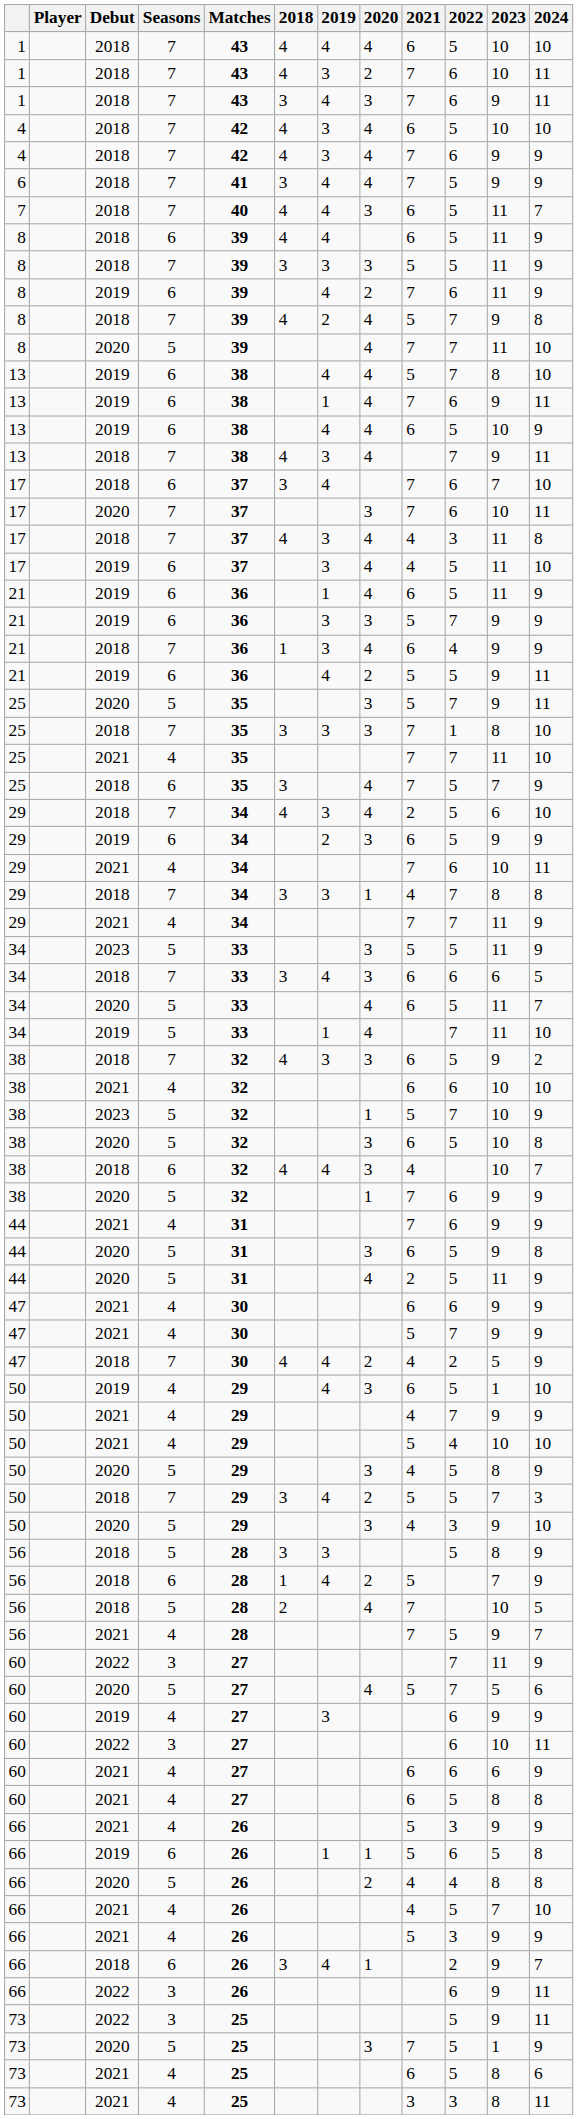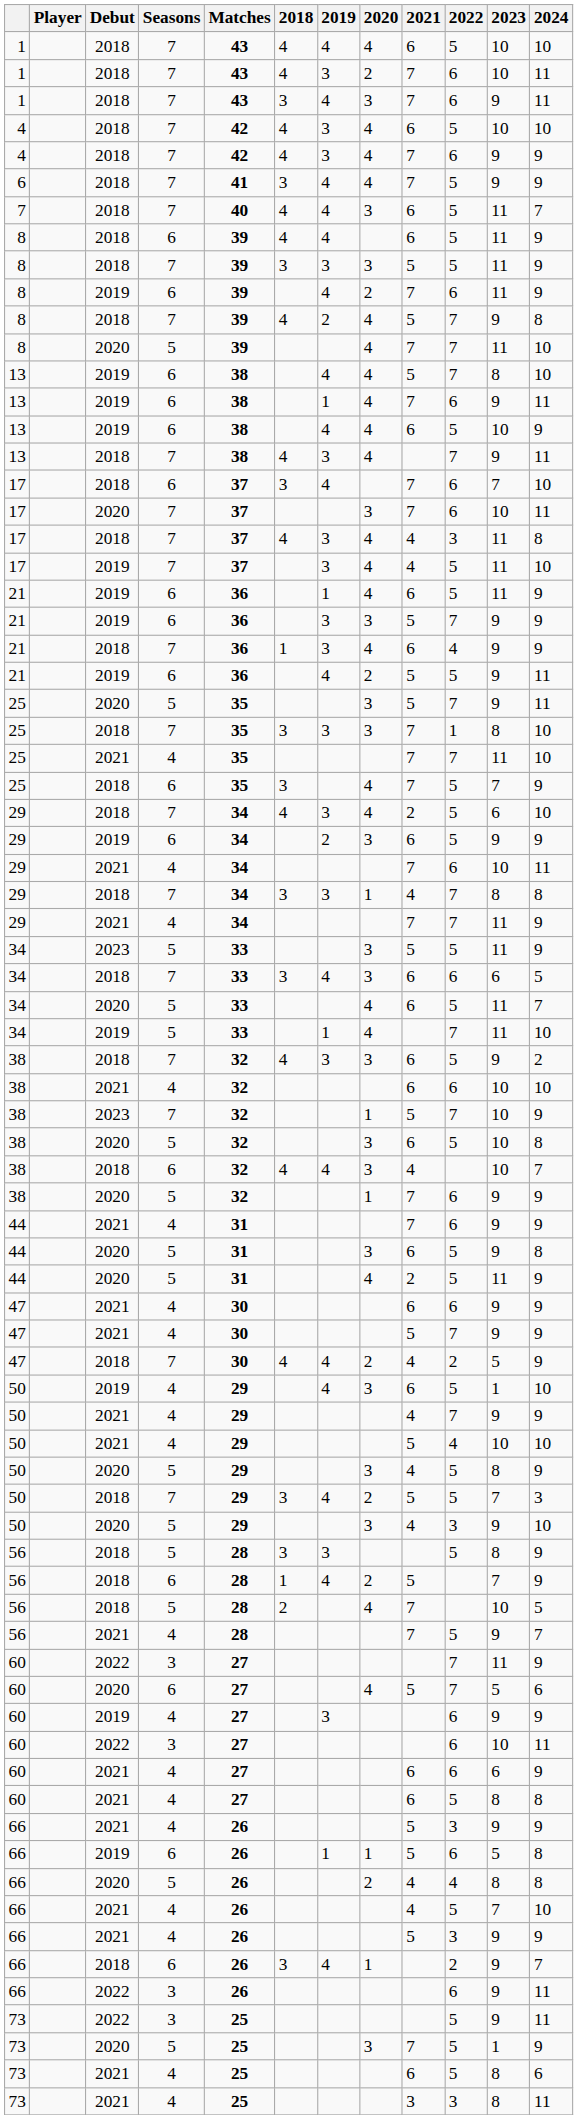 <table class="wikitable sortable" style="text-align:center;">
 <tr>
 <th></th>
 <th>Player</th>
 <th>Debut</th>
 <th>Seasons</th>
 <th>Matches</th>
 <th>2018</th>
 <th>2019</th>
 <th>2020</th>
 <th>2021</th>
 <th>2022</th>
 <th>2023</th>
 <th>2024</th>
 </tr>
 <tr>
 <td align=right>1</td>
 <td align=left></td>
 <td>2018</td>
 <td>7</td>
 <td><strong>43</strong></td>
 <td align=left> 4</td>
 <td align=left> 4</td>
 <td align=left> 4</td>
 <td align=left> 6</td>
 <td align=left> 5</td>
 <td align=left> 10</td>
 <td align=left> 10</td>
 </tr>
 <tr>
 <td align=right>1</td>
 <td align=left></td>
 <td>2018</td>
 <td>7</td>
 <td><strong>43</strong></td>
 <td align=left> 4</td>
 <td align=left> 3</td>
 <td align=left> 2</td>
 <td align=left> 7</td>
 <td align=left> 6</td>
 <td align=left> 10</td>
 <td align=left> 11</td>
 </tr>
 <tr>
 <td align=right>1</td>
 <td align=left></td>
 <td>2018</td>
 <td>7</td>
 <td><strong>43</strong></td>
 <td align=left> 3</td>
 <td align=left> 4</td>
 <td align=left> 3</td>
 <td align=left> 7</td>
 <td align=left> 6</td>
 <td align=left> 9</td>
 <td align=left> 11</td>
 </tr>
 <tr>
 <td align=right>4</td>
 <td align=left></td>
 <td>2018</td>
 <td>7</td>
 <td><strong>42</strong></td>
 <td align=left> 4</td>
 <td align=left> 3</td>
 <td align=left> 4</td>
 <td align=left> 6</td>
 <td align=left> 5</td>
 <td align=left> 10</td>
 <td align=left> 10</td>
 </tr>
 <tr>
 <td align=right>4</td>
 <td align=left></td>
 <td>2018</td>
 <td>7</td>
 <td><strong>42</strong></td>
 <td align=left> 4</td>
 <td align=left> 3</td>
 <td align=left> 4</td>
 <td align=left> 7</td>
 <td align=left> 6</td>
 <td align=left> 9</td>
 <td align=left> 9</td>
 </tr>
 <tr>
 <td align=right>6</td>
 <td align=left></td>
 <td>2018</td>
 <td>7</td>
 <td><strong>41</strong></td>
 <td align=left> 3</td>
 <td align=left> 4</td>
 <td align=left> 4</td>
 <td align=left> 7</td>
 <td align=left> 5</td>
 <td align=left> 9</td>
 <td align=left> 9</td>
 </tr>
 <tr>
 <td align=right>7</td>
 <td align=left></td>
 <td>2018</td>
 <td>7</td>
 <td><strong>40</strong></td>
 <td align=left> 4</td>
 <td align=left> 4</td>
 <td align=left> 3</td>
 <td align=left> 6</td>
 <td align=left> 5</td>
 <td align=left> 11</td>
 <td align=left> 7</td>
 </tr>
 <tr>
 <td align=right>8</td>
 <td align=left></td>
 <td>2018</td>
 <td>6</td>
 <td><strong>39</strong></td>
 <td align=left> 4</td>
 <td align=left> 4</td>
 <td></td>
 <td align=left> 6</td>
 <td align=left> 5</td>
 <td align=left> 11</td>
 <td align=left> 9</td>
 </tr>
 <tr>
 <td align=right>8</td>
 <td align=left></td>
 <td>2018</td>
 <td>7</td>
 <td><strong>39</strong></td>
 <td align=left> 3</td>
 <td align=left> 3</td>
 <td align=left> 3</td>
 <td align=left> 5</td>
 <td align=left> 5</td>
 <td align=left> 11</td>
 <td align=left> 9</td>
 </tr>
 <tr>
 <td align=right>8</td>
 <td align=left></td>
 <td>2019</td>
 <td>6</td>
 <td><strong>39</strong></td>
 <td></td>
 <td align=left> 4</td>
 <td align=left> 2</td>
 <td align=left> 7</td>
 <td align=left> 6</td>
 <td align=left> 11</td>
 <td align=left> 9</td>
 </tr>
 <tr>
 <td align=right>8</td>
 <td align=left></td>
 <td>2018</td>
 <td>7</td>
 <td><strong>39</strong></td>
 <td align=left> 4</td>
 <td align=left> 2</td>
 <td align=left> 4</td>
 <td align=left> 5</td>
 <td align=left> 7</td>
 <td align=left> 9</td>
 <td align=left> 8</td>
 </tr>
 <tr>
 <td align=right>8</td>
 <td align=left></td>
 <td>2020</td>
 <td>5</td>
 <td><strong>39</strong></td>
 <td></td>
 <td></td>
 <td align=left> 4</td>
 <td align=left> 7</td>
 <td align=left> 7</td>
 <td align=left> 11</td>
 <td align=left> 10</td>
 </tr>
 <tr>
 <td align=right>13</td>
 <td align=left></td>
 <td>2019</td>
 <td>6</td>
 <td><strong>38</strong></td>
 <td></td>
 <td align=left> 4</td>
 <td align=left> 4</td>
 <td align=left> 5</td>
 <td align=left> 7</td>
 <td align=left> 8</td>
 <td align=left> 10</td>
 </tr>
 <tr>
 <td align=right>13</td>
 <td align=left></td>
 <td>2019</td>
 <td>6</td>
 <td><strong>38</strong></td>
 <td></td>
 <td align=left> 1</td>
 <td align=left> 4</td>
 <td align=left> 7</td>
 <td align=left> 6</td>
 <td align=left> 9</td>
 <td align=left> 11</td>
 </tr>
 <tr>
 <td align=right>13</td>
 <td align=left></td>
 <td>2019</td>
 <td>6</td>
 <td><strong>38</strong></td>
 <td></td>
 <td align=left> 4</td>
 <td align=left> 4</td>
 <td align=left> 6</td>
 <td align=left> 5</td>
 <td align=left> 10</td>
 <td align=left> 9</td>
 </tr>
 <tr>
 <td align=right>13</td>
 <td align=left></td>
 <td>2018</td>
 <td>7</td>
 <td><strong>38</strong></td>
 <td align=left> 4</td>
 <td align=left> 3</td>
 <td align=left> 4</td>
 <td></td>
 <td align=left> 7</td>
 <td align=left> 9</td>
 <td align=left> 11</td>
 </tr>
 <tr>
 <td align=right>17</td>
 <td align=left></td>
 <td>2018</td>
 <td>6</td>
 <td><strong>37</strong></td>
 <td align=left> 3</td>
 <td align=left> 4</td>
 <td></td>
 <td align=left> 7</td>
 <td align=left> 6</td>
 <td align=left> 7</td>
 <td align=left> 10</td>
 </tr>
 <tr>
 <td align=right>17</td>
 <td align=left></td>
 <td>2020</td>
 <td>7</td>
 <td><strong>37</strong></td>
 <td></td>
 <td></td>
 <td align=left> 3</td>
 <td align=left> 7</td>
 <td align=left> 6</td>
 <td align=left> 10</td>
 <td align=left> 11</td>
 </tr>
 <tr>
 <td align=right>17</td>
 <td align=left></td>
 <td>2018</td>
 <td>7</td>
 <td><strong>37</strong></td>
 <td align=left> 4</td>
 <td align=left> 3</td>
 <td align=left> 4</td>
 <td align=left> 4</td>
 <td align=left> 3</td>
 <td align=left> 11</td>
 <td align=left> 8</td>
 </tr>
 <tr>
 <td align=right>17</td>
 <td align=left></td>
 <td>2019</td>
-<td>6</td>
+<td>7</td>
 <td><strong>37</strong></td>
 <td></td>
 <td align=left> 3</td>
 <td align=left> 4</td>
 <td align=left> 4</td>
 <td align=left> 5</td>
 <td align=left> 11</td>
 <td align=left> 10</td>
 </tr>
 <tr>
 <td align=right>21</td>
 <td align=left></td>
 <td>2019</td>
 <td>6</td>
 <td><strong>36</strong></td>
 <td></td>
 <td align=left> 1</td>
 <td align=left> 4</td>
 <td align=left> 6</td>
 <td align=left> 5</td>
 <td align=left> 11</td>
 <td align=left> 9</td>
 </tr>
 <tr>
 <td align=right>21</td>
 <td align=left></td>
 <td>2019</td>
 <td>6</td>
 <td><strong>36</strong></td>
 <td></td>
 <td align=left> 3</td>
 <td align=left> 3</td>
 <td align=left> 5</td>
 <td align=left> 7</td>
 <td align=left> 9</td>
 <td align=left> 9</td>
 </tr>
 <tr>
 <td align=right>21</td>
 <td align=left></td>
 <td>2018</td>
 <td>7</td>
 <td><strong>36</strong></td>
 <td align=left> 1</td>
 <td align=left> 3</td>
 <td align=left> 4</td>
 <td align=left> 6</td>
 <td align=left> 4</td>
 <td align=left> 9</td>
 <td align=left> 9</td>
 </tr>
 <tr>
 <td align=right>21</td>
 <td align=left></td>
 <td>2019</td>
 <td>6</td>
 <td><strong>36</strong></td>
 <td></td>
 <td align=left> 4</td>
 <td align=left> 2</td>
 <td align=left> 5</td>
 <td align=left> 5</td>
 <td align=left> 9</td>
 <td align=left> 11</td>
 </tr>
 <tr>
 <td align=right>25</td>
 <td align=left></td>
 <td>2020</td>
 <td>5</td>
 <td><strong>35</strong></td>
 <td></td>
 <td></td>
 <td align=left> 3</td>
 <td align=left> 5</td>
 <td align=left> 7</td>
 <td align=left> 9</td>
 <td align=left> 11</td>
 </tr>
 <tr>
 <td align=right>25</td>
 <td align=left></td>
 <td>2018</td>
 <td>7</td>
 <td><strong>35</strong></td>
 <td align=left> 3</td>
 <td align=left> 3</td>
 <td align=left> 3</td>
 <td align=left> 7</td>
 <td align=left> 1</td>
 <td align=left> 8</td>
 <td align=left> 10</td>
 </tr>
 <tr>
 <td align=right>25</td>
 <td align=left></td>
 <td>2021</td>
 <td>4</td>
 <td><strong>35</strong></td>
 <td></td>
 <td></td>
 <td></td>
 <td align=left> 7</td>
 <td align=left> 7</td>
 <td align=left> 11</td>
 <td align=left> 10</td>
 </tr>
 <tr>
 <td align=right>25</td>
 <td align=left></td>
 <td>2018</td>
 <td>6</td>
 <td><strong>35</strong></td>
 <td align=left> 3</td>
 <td></td>
 <td align=left> 4</td>
 <td align=left> 7</td>
 <td align=left> 5</td>
 <td align=left> 7</td>
 <td align=left> 9</td>
 </tr>
 <tr>
 <td align=right>29</td>
 <td align=left></td>
 <td>2018</td>
 <td>7</td>
 <td><strong>34</strong></td>
 <td align=left> 4</td>
 <td align=left> 3</td>
 <td align=left> 4</td>
 <td align=left> 2</td>
 <td align=left> 5</td>
 <td align=left> 6</td>
 <td align=left> 10</td>
 </tr>
 <tr>
 <td align=right>29</td>
 <td align=left></td>
 <td>2019</td>
 <td>6</td>
 <td><strong>34</strong></td>
 <td></td>
 <td align=left> 2</td>
 <td align=left> 3</td>
 <td align=left> 6</td>
 <td align=left> 5</td>
 <td align=left> 9</td>
 <td align=left> 9</td>
 </tr>
 <tr>
 <td align=right>29</td>
 <td align=left></td>
 <td>2021</td>
 <td>4</td>
 <td><strong>34</strong></td>
 <td></td>
 <td></td>
 <td></td>
 <td align=left> 7</td>
 <td align=left> 6</td>
 <td align=left> 10</td>
 <td align=left> 11</td>
 </tr>
 <tr>
 <td align=right>29</td>
 <td align=left></td>
 <td>2018</td>
 <td>7</td>
 <td><strong>34</strong></td>
 <td align=left> 3</td>
 <td align=left> 3</td>
 <td align=left> 1</td>
 <td align=left> 4</td>
 <td align=left> 7</td>
 <td align=left> 8</td>
 <td align=left> 8</td>
 </tr>
 <tr>
 <td align=right>29</td>
 <td align=left></td>
 <td>2021</td>
 <td>4</td>
 <td><strong>34</strong></td>
 <td></td>
 <td></td>
 <td></td>
 <td align=left> 7</td>
 <td align=left> 7</td>
 <td align=left> 11</td>
 <td align=left> 9</td>
 </tr>
 <tr>
 <td align=right>34</td>
 <td align=left></td>
 <td>2023</td>
 <td>5</td>
 <td><strong>33</strong></td>
 <td></td>
 <td></td>
 <td align=left> 3</td>
 <td align=left> 5</td>
 <td align=left> 5</td>
 <td align=left> 11</td>
 <td align=left> 9</td>
 </tr>
 <tr>
 <td align=right>34</td>
 <td align=left></td>
 <td>2018</td>
 <td>7</td>
 <td><strong>33</strong></td>
 <td align=left> 3</td>
 <td align=left> 4</td>
 <td align=left> 3</td>
 <td align=left> 6</td>
 <td align=left> 6</td>
 <td align=left> 6</td>
 <td align=left> 5</td>
 </tr>
 <tr>
 <td align=right>34</td>
 <td align=left></td>
 <td>2020</td>
 <td>5</td>
 <td><strong>33</strong></td>
 <td></td>
 <td></td>
 <td align=left> 4</td>
 <td align=left> 6</td>
 <td align=left> 5</td>
 <td align=left> 11</td>
 <td align=left> 7</td>
 </tr>
 <tr>
 <td align=right>34</td>
 <td align=left></td>
 <td>2019</td>
 <td>5</td>
 <td><strong>33</strong></td>
 <td></td>
 <td align=left> 1</td>
 <td align=left> 4</td>
 <td></td>
 <td align=left> 7</td>
 <td align=left> 11</td>
 <td align=left> 10</td>
 </tr>
 <tr>
 <td align=right>38</td>
 <td align=left></td>
 <td>2018</td>
 <td>7</td>
 <td><strong>32</strong></td>
 <td align=left> 4</td>
 <td align=left> 3</td>
 <td align=left> 3</td>
 <td align=left> 6</td>
 <td align=left> 5</td>
 <td align=left> 9</td>
 <td align=left> 2</td>
 </tr>
 <tr>
 <td align=right>38</td>
 <td align=left></td>
 <td>2021</td>
 <td>4</td>
 <td><strong>32</strong></td>
 <td></td>
 <td></td>
 <td></td>
 <td align=left> 6</td>
 <td align=left> 6</td>
 <td align=left> 10</td>
 <td align=left> 10</td>
 </tr>
 <tr>
 <td align=right>38</td>
 <td align=left></td>
 <td>2023</td>
-<td>5</td>
+<td>7</td>
 <td><strong>32</strong></td>
 <td></td>
 <td></td>
 <td align=left> 1</td>
 <td align=left> 5</td>
 <td align=left> 7</td>
 <td align=left> 10</td>
 <td align=left> 9</td>
 </tr>
 <tr>
 <td align=right>38</td>
 <td align=left></td>
 <td>2020</td>
 <td>5</td>
 <td><strong>32</strong></td>
 <td></td>
 <td></td>
 <td align=left> 3</td>
 <td align=left> 6</td>
 <td align=left> 5</td>
 <td align=left> 10</td>
 <td align=left> 8</td>
 </tr>
 <tr>
 <td align=right>38</td>
 <td align=left></td>
 <td>2018</td>
 <td>6</td>
 <td><strong>32</strong></td>
 <td align=left> 4</td>
 <td align=left> 4</td>
 <td align=left> 3</td>
 <td align=left> 4</td>
 <td></td>
 <td align=left> 10</td>
 <td align=left> 7</td>
 </tr>
 <tr>
 <td align=right>38</td>
 <td align=left></td>
 <td>2020</td>
 <td>5</td>
 <td><strong>32</strong></td>
 <td></td>
 <td></td>
 <td align=left> 1</td>
 <td align=left> 7</td>
 <td align=left> 6</td>
 <td align=left> 9</td>
 <td align=left> 9</td>
 </tr>
 <tr>
 <td align=right>44</td>
 <td align=left></td>
 <td>2021</td>
 <td>4</td>
 <td><strong>31</strong></td>
 <td></td>
 <td></td>
 <td></td>
 <td align=left> 7</td>
 <td align=left> 6</td>
 <td align=left> 9</td>
 <td align=left> 9</td>
 </tr>
 <tr>
 <td align=right>44</td>
 <td align=left></td>
 <td>2020</td>
 <td>5</td>
 <td><strong>31</strong></td>
 <td></td>
 <td></td>
 <td align=left> 3</td>
 <td align=left> 6</td>
 <td align=left> 5</td>
 <td align=left> 9</td>
 <td align=left> 8</td>
 </tr>
 <tr>
 <td align=right>44</td>
 <td align=left></td>
 <td>2020</td>
 <td>5</td>
 <td><strong>31</strong></td>
 <td></td>
 <td></td>
 <td align=left> 4</td>
 <td align=left> 2</td>
 <td align=left> 5</td>
 <td align=left> 11</td>
 <td align=left> 9</td>
 </tr>
 <tr>
 <td align=right>47</td>
 <td align=left></td>
 <td>2021</td>
 <td>4</td>
 <td><strong>30</strong></td>
 <td></td>
 <td></td>
 <td></td>
 <td align=left> 6</td>
 <td align=left> 6</td>
 <td align=left> 9</td>
 <td align=left> 9</td>
 </tr>
 <tr>
 <td align=right>47</td>
 <td align=left></td>
 <td>2021</td>
 <td>4</td>
 <td><strong>30</strong></td>
 <td></td>
 <td></td>
 <td></td>
 <td align=left> 5</td>
 <td align=left> 7</td>
 <td align=left> 9</td>
 <td align=left> 9</td>
 </tr>
 <tr>
 <td align=right>47</td>
 <td align=left></td>
 <td>2018</td>
 <td>7</td>
 <td><strong>30</strong></td>
 <td align=left> 4</td>
 <td align=left> 4</td>
 <td align=left> 2</td>
 <td align=left> 4</td>
 <td align=left> 2</td>
 <td align=left> 5</td>
 <td align=left> 9</td>
 </tr>
 <tr>
 <td align=right>50</td>
 <td align=left></td>
 <td>2019</td>
 <td>4</td>
 <td><strong>29</strong></td>
 <td></td>
 <td align=left> 4</td>
 <td align=left> 3</td>
 <td align=left> 6</td>
 <td align=left> 5</td>
 <td align=left> 1</td>
 <td align=left> 10</td>
 </tr>
 <tr>
 <td align=right>50</td>
 <td align=left></td>
 <td>2021</td>
 <td>4</td>
 <td><strong>29</strong></td>
 <td></td>
 <td></td>
 <td></td>
 <td align=left> 4</td>
 <td align=left> 7</td>
 <td align=left> 9</td>
 <td align=left> 9</td>
 </tr>
 <tr>
 <td align=right>50</td>
 <td align=left></td>
 <td>2021</td>
 <td>4</td>
 <td><strong>29</strong></td>
 <td></td>
 <td></td>
 <td></td>
 <td align=left> 5</td>
 <td align=left> 4</td>
 <td align=left> 10</td>
 <td align=left> 10</td>
 </tr>
 <tr>
 <td align=right>50</td>
 <td align=left></td>
 <td>2020</td>
 <td>5</td>
 <td><strong>29</strong></td>
 <td></td>
 <td></td>
 <td align=left> 3</td>
 <td align=left> 4</td>
 <td align=left> 5</td>
 <td align=left> 8</td>
 <td align=left> 9</td>
 </tr>
 <tr>
 <td align=right>50</td>
 <td align=left></td>
 <td>2018</td>
 <td>7</td>
 <td><strong>29</strong></td>
 <td align=left> 3</td>
 <td align=left> 4</td>
 <td align=left> 2</td>
 <td align=left> 5</td>
 <td align=left> 5</td>
 <td align=left> 7</td>
 <td align=left> 3</td>
 </tr>
 <tr>
 <td align=right>50</td>
 <td align=left></td>
 <td>2020</td>
 <td>5</td>
 <td><strong>29</strong></td>
 <td></td>
 <td></td>
 <td align=left> 3</td>
 <td align=left> 4</td>
 <td align=left> 3</td>
 <td align=left> 9</td>
 <td align=left> 10</td>
 </tr>
 <tr>
 <td align=right>56</td>
 <td align=left></td>
 <td>2018</td>
 <td>5</td>
 <td><strong>28</strong></td>
 <td align=left> 3</td>
 <td align=left> 3</td>
 <td></td>
 <td></td>
 <td align=left> 5</td>
 <td align=left> 8</td>
 <td align=left> 9</td>
 </tr>
 <tr>
 <td align=right>56</td>
 <td align=left></td>
 <td>2018</td>
 <td>6</td>
 <td><strong>28</strong></td>
 <td align=left> 1</td>
 <td align=left> 4</td>
 <td align=left> 2</td>
 <td align=left> 5</td>
 <td></td>
 <td align=left> 7</td>
 <td align=left> 9</td>
 </tr>
 <tr>
 <td align=right>56</td>
 <td align=left></td>
 <td>2018</td>
 <td>5</td>
 <td><strong>28</strong></td>
 <td align=left> 2</td>
 <td></td>
 <td align=left> 4</td>
 <td align=left> 7</td>
 <td></td>
 <td align=left> 10</td>
 <td align=left> 5</td>
 </tr>
 <tr>
 <td align=right>56</td>
 <td align=left></td>
 <td>2021</td>
 <td>4</td>
 <td><strong>28</strong></td>
 <td></td>
 <td></td>
 <td></td>
 <td align=left> 7</td>
 <td align=left> 5</td>
 <td align=left> 9</td>
 <td align=left> 7</td>
 </tr>
 <tr>
 <td align=right>60</td>
 <td align=left></td>
 <td>2022</td>
 <td>3</td>
 <td><strong>27</strong></td>
 <td></td>
 <td></td>
 <td></td>
 <td></td>
 <td align=left> 7</td>
 <td align=left> 11</td>
 <td align=left> 9</td>
 </tr>
 <tr>
 <td align=right>60</td>
 <td align=left></td>
 <td>2020</td>
-<td>5</td>
+<td>6</td>
 <td><strong>27</strong></td>
 <td></td>
 <td></td>
 <td align=left> 4</td>
 <td align=left> 5</td>
 <td align=left> 7</td>
 <td align=left> 5</td>
 <td align=left> 6</td>
 </tr>
 <tr>
 <td align=right>60</td>
 <td align=left></td>
 <td>2019</td>
 <td>4</td>
 <td><strong>27</strong></td>
 <td></td>
 <td align=left> 3</td>
 <td></td>
 <td></td>
 <td align=left> 6</td>
 <td align=left> 9</td>
 <td align=left> 9</td>
 </tr>
 <tr>
 <td align=right>60</td>
 <td align=left></td>
 <td>2022</td>
 <td>3</td>
 <td><strong>27</strong></td>
 <td></td>
 <td></td>
 <td></td>
 <td></td>
 <td align=left> 6</td>
 <td align=left> 10</td>
 <td align=left> 11</td>
 </tr>
 <tr>
 <td align=right>60</td>
 <td align=left></td>
 <td>2021</td>
 <td>4</td>
 <td><strong>27</strong></td>
 <td></td>
 <td></td>
 <td></td>
 <td align=left> 6</td>
 <td align=left> 6</td>
 <td align=left> 6</td>
 <td align=left> 9</td>
 </tr>
 <tr>
 <td align=right>60</td>
 <td align=left></td>
 <td>2021</td>
 <td>4</td>
 <td><strong>27</strong></td>
 <td></td>
 <td></td>
 <td></td>
 <td align=left> 6</td>
 <td align=left> 5</td>
 <td align=left> 8</td>
 <td align=left> 8</td>
 </tr>
 <tr>
 <td align=right>66</td>
 <td align=left></td>
 <td>2021</td>
 <td>4</td>
 <td><strong>26</strong></td>
 <td></td>
 <td></td>
 <td></td>
 <td align=left> 5</td>
 <td align=left> 3</td>
 <td align=left> 9</td>
 <td align=left> 9</td>
 </tr>
 <tr>
 <td align=right>66</td>
 <td align=left></td>
 <td>2019</td>
 <td>6</td>
 <td><strong>26</strong></td>
 <td></td>
 <td align=left> 1</td>
 <td align=left> 1</td>
 <td align=left> 5</td>
 <td align=left> 6</td>
 <td align=left> 5</td>
 <td align=left> 8</td>
 </tr>
 <tr>
 <td align=right>66</td>
 <td align=left></td>
 <td>2020</td>
 <td>5</td>
 <td><strong>26</strong></td>
 <td></td>
 <td></td>
 <td align=left> 2</td>
 <td align=left> 4</td>
 <td align=left> 4</td>
 <td align=left> 8</td>
 <td align=left> 8</td>
 </tr>
 <tr>
 <td align=right>66</td>
 <td align=left></td>
 <td>2021</td>
 <td>4</td>
 <td><strong>26</strong></td>
 <td></td>
 <td></td>
 <td></td>
 <td align=left> 4</td>
 <td align=left> 5</td>
 <td align=left> 7</td>
 <td align=left> 10</td>
 </tr>
 <tr>
 <td align=right>66</td>
 <td align=left></td>
 <td>2021</td>
 <td>4</td>
 <td><strong>26</strong></td>
 <td></td>
 <td></td>
 <td></td>
 <td align=left> 5</td>
 <td align=left> 3</td>
 <td align=left> 9</td>
 <td align=left> 9</td>
 </tr>
 <tr>
 <td align=right>66</td>
 <td align=left></td>
 <td>2018</td>
 <td>6</td>
 <td><strong>26</strong></td>
 <td align=left> 3</td>
 <td align=left> 4</td>
 <td align=left> 1</td>
 <td></td>
 <td align=left> 2</td>
 <td align=left> 9</td>
 <td align=left> 7</td>
 </tr>
 <tr>
 <td align=right>66</td>
 <td align=left></td>
 <td>2022</td>
 <td>3</td>
 <td><strong>26</strong></td>
 <td></td>
 <td></td>
 <td></td>
 <td></td>
 <td align=left> 6</td>
 <td align=left> 9</td>
 <td align=left> 11</td>
 </tr>
 <tr>
 <td align=right>73</td>
 <td align=left></td>
 <td>2022</td>
 <td>3</td>
 <td><strong>25</strong></td>
 <td></td>
 <td></td>
 <td></td>
 <td></td>
 <td align=left> 5</td>
 <td align=left> 9</td>
 <td align=left> 11</td>
 </tr>
 <tr>
 <td align=right>73</td>
 <td align=left></td>
 <td>2020</td>
 <td>5</td>
 <td><strong>25</strong></td>
 <td></td>
 <td></td>
 <td align=left> 3</td>
 <td align=left> 7</td>
 <td align=left> 5</td>
 <td align=left> 1</td>
 <td align=left> 9</td>
 </tr>
 <tr>
 <td align=right>73</td>
 <td align=left></td>
 <td>2021</td>
 <td>4</td>
 <td><strong>25</strong></td>
 <td></td>
 <td></td>
 <td></td>
 <td align=left> 6</td>
 <td align=left> 5</td>
 <td align=left> 8</td>
 <td align=left> 6</td>
 </tr>
 <tr>
 <td align=right>73</td>
 <td align=left></td>
 <td>2021</td>
 <td>4</td>
 <td><strong>25</strong></td>
 <td></td>
 <td></td>
 <td></td>
 <td align=left> 3</td>
 <td align=left> 3</td>
 <td align=left> 8</td>
 <td align=left> 11</td>
 </tr>
 </table>
